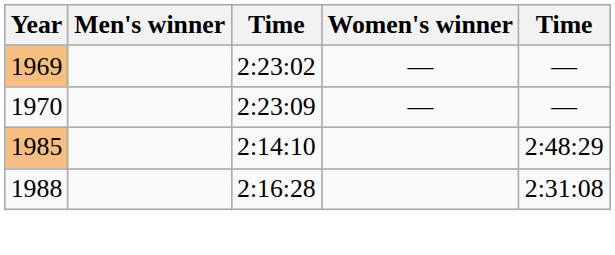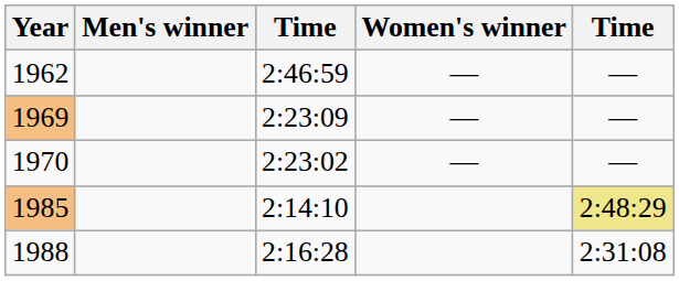 <table class="wikitable">
 <tr>
 <th>Year</th>
 <th>Men's winner</th>
 <th>Time</th>
 <th>Women's winner</th>
 <th>Time</th>
 </tr>
 <tr>
+<td>1962</td>
+<td></td>
+<td>2:46:59</td>
+<td align=center>—</td>
+<td align=center>—</td>
+</tr>
+<tr>
 <td bgcolor=#F7BE81>1969</td>
 <td></td>
-<td>2:23:02</td>
+<td>2:23:09</td>
 <td align=center>—</td>
 <td align=center>—</td>
 </tr>
 <tr>
 <td>1970</td>
 <td></td>
-<td>2:23:09</td>
+<td>2:23:02</td>
 <td align=center>—</td>
 <td align=center>—</td>
 </tr>
 <tr>
 <td bgcolor=#F7BE81>1985</td>
 <td></td>
 <td>2:14:10</td>
 <td></td>
-<td>2:48:29</td>
+<td style="background: khaki;">2:48:29</td>
 </tr>
 <tr>
 <td>1988</td>
 <td></td>
 <td>2:16:28</td>
 <td></td>
 <td>2:31:08</td>
 </tr>
 </table>
